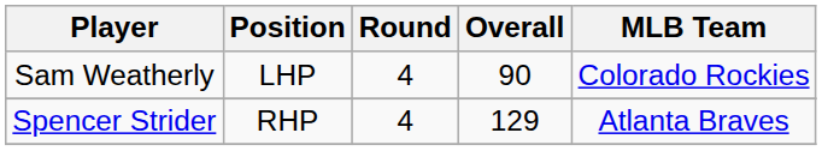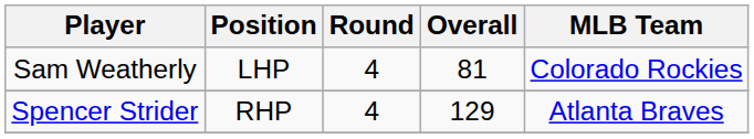 <table class="wikitable" style="text-align:center">
 <tr>
 <th>Player</th>
 <th>Position</th>
 <th>Round</th>
 <th>Overall</th>
 <th>MLB Team</th>
 </tr>
 <tr>
 <td>Sam Weatherly</td>
 <td>LHP</td>
 <td>4</td>
-<td>90</td>
+<td>81</td>
 <td><a href='#'>Colorado Rockies</a></td>
 </tr>
 <tr>
 </tr>
 <tr>
 <td><a href='#'>Spencer Strider</a></td>
 <td>RHP</td>
 <td>4</td>
 <td>129</td>
 <td><a href='#'>Atlanta Braves</a></td>
 </tr>
 <tr>
 </tr>
 </table>
